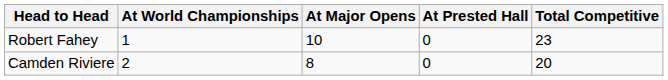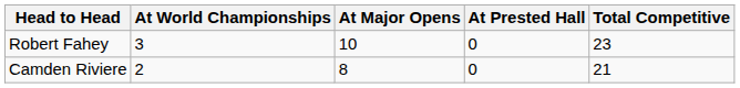 <table class="wikitable">
 <tr>
 <th>Head to Head</th>
 <th>At World Championships</th>
 <th>At Major Opens</th>
 <th>At Prested Hall</th>
 <th>Total Competitive</th>
 </tr>
 <tr>
 <td>Robert Fahey</td>
-<td>1</td>
+<td>3</td>
 <td>10</td>
 <td>0</td>
 <td>23</td>
 </tr>
 <tr>
 <td>Camden Riviere</td>
 <td>2</td>
 <td>8</td>
 <td>0</td>
-<td>20</td>
+<td>21</td>
 </tr>
 </table>
